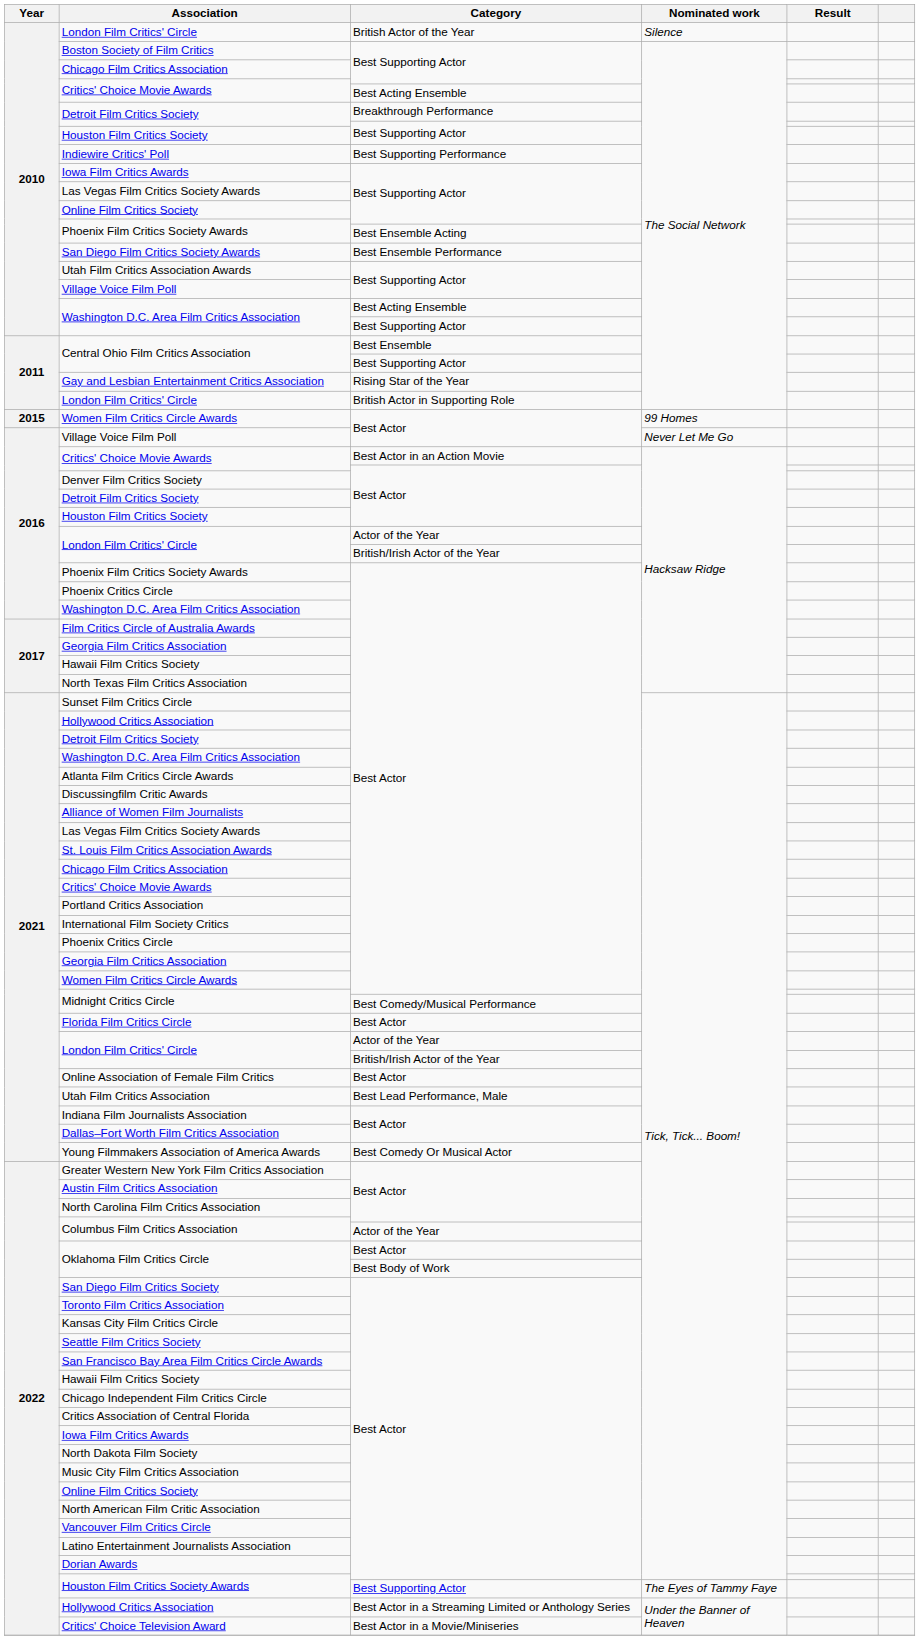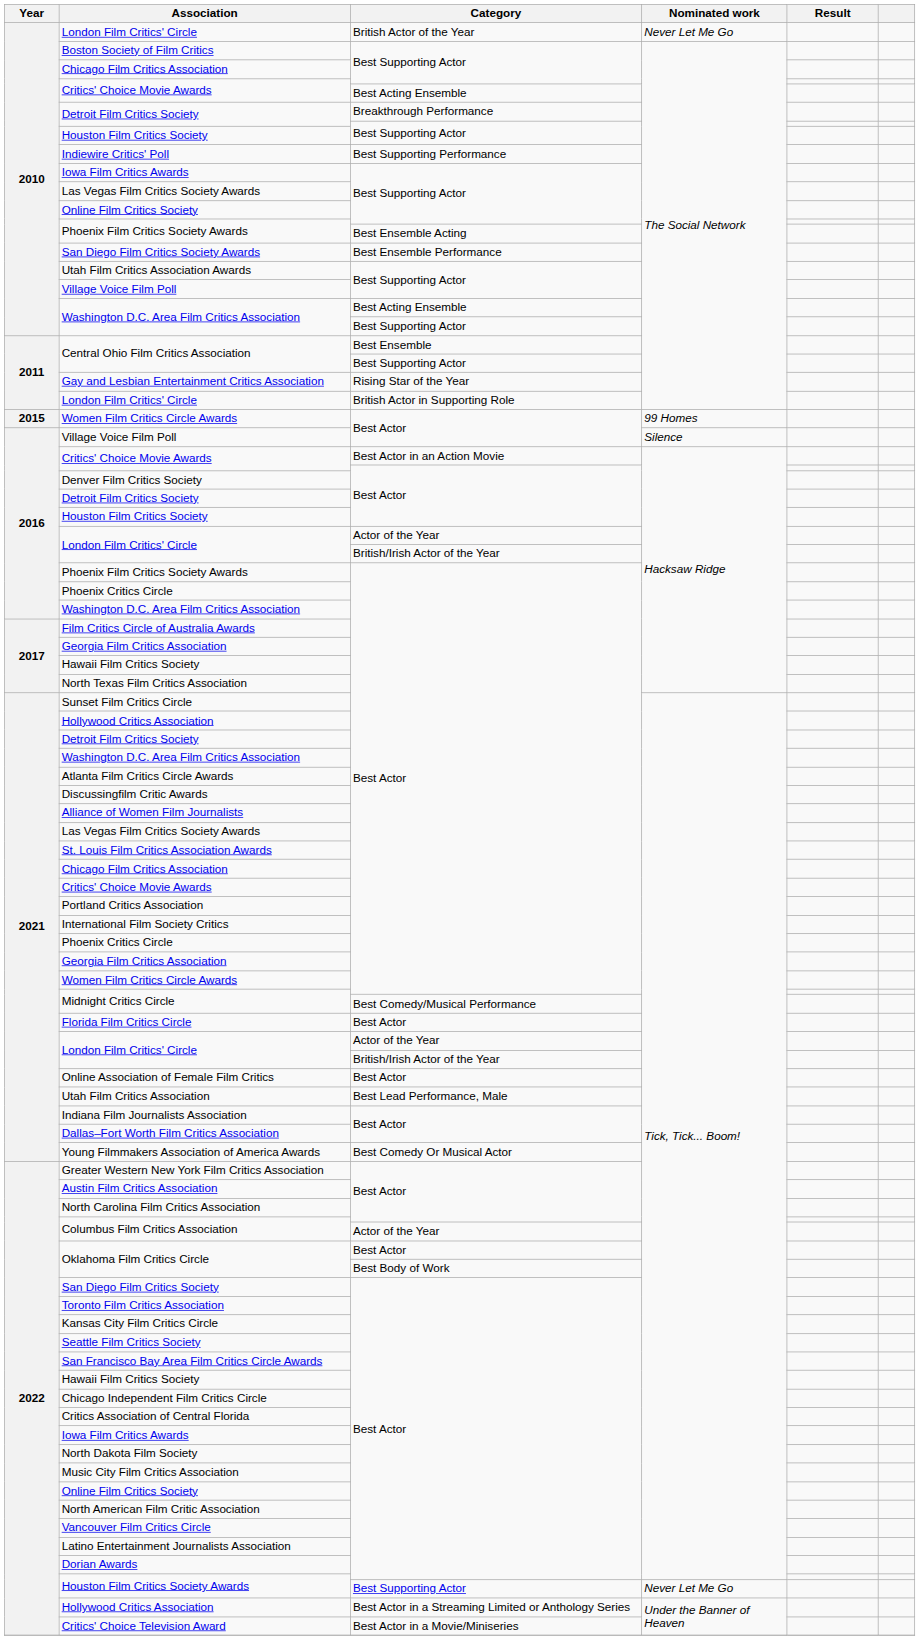 <table class="wikitable plainrowheaders">
 <tr>
 <th style="width:6%;" scope="col">Year</th>
 <th style="width:32%;" scope="col">Association</th>
 <th style="width:32%;" scope="col">Category</th>
 <th style="width:16%;" scope="col">Nominated work</th>
 <th style="width:10%;" scope="col">Result</th>
 <th style="width:5%;" scope="col"></th>
 </tr>
 <tr>
 <th rowspan="19" scope="row">2010</th>
 <td><a href='#'>London Film Critics' Circle</a></td>
 <td>British Actor of the Year</td>
-<td rowspan="1"><em>Silence</em></td>
+<td rowspan="1"><em>Never Let Me Go</em></td>
 <td></td>
 <td style="text-align:center;"></td>
 </tr>
 <tr>
 <td><a href='#'>Boston Society of Film Critics</a></td>
 <td rowspan="3">Best Supporting Actor</td>
 <td rowspan="22"><em>The Social Network</em></td>
 <td></td>
 <td style="text-align:center;"></td>
 </tr>
 <tr>
 <td><a href='#'>Chicago Film Critics Association</a></td>
 <td></td>
 <td style="text-align:center;"></td>
 </tr>
 <tr>
 <td rowspan="2"><a href='#'>Critics' Choice Movie Awards</a></td>
 <td></td>
 <td style="text-align:center;"></td>
 </tr>
 <tr>
 <td>Best Acting Ensemble</td>
 <td></td>
 <td style="text-align:center;"></td>
 </tr>
 <tr>
 <td rowspan="2"><a href='#'>Detroit Film Critics Society</a></td>
 <td>Breakthrough Performance</td>
 <td></td>
 <td style="text-align:center;"></td>
 </tr>
 <tr>
 <td rowspan="2">Best Supporting Actor</td>
 <td></td>
 <td style="text-align:center;"></td>
 </tr>
 <tr>
 <td><a href='#'>Houston Film Critics Society</a></td>
 <td></td>
 <td style="text-align:center;"></td>
 </tr>
 <tr>
 <td><a href='#'>Indiewire Critics' Poll</a></td>
 <td>Best Supporting Performance</td>
 <td></td>
 <td style="text-align:center;"></td>
 </tr>
 <tr>
 <td><a href='#'>Iowa Film Critics Awards</a></td>
 <td rowspan="4">Best Supporting Actor</td>
 <td></td>
 <td style="text-align:center;"></td>
 </tr>
 <tr>
 <td>Las Vegas Film Critics Society Awards</td>
 <td></td>
 <td style="text-align:center;"></td>
 </tr>
 <tr>
 <td><a href='#'>Online Film Critics Society</a></td>
 <td></td>
 <td style="text-align:center;"></td>
 </tr>
 <tr>
 <td rowspan="2">Phoenix Film Critics Society Awards</td>
 <td></td>
 <td style="text-align:center;"></td>
 </tr>
 <tr>
 <td>Best Ensemble Acting</td>
 <td></td>
 <td style="text-align:center;"></td>
 </tr>
 <tr>
 <td><a href='#'>San Diego Film Critics Society Awards</a></td>
 <td>Best Ensemble Performance</td>
 <td></td>
 <td style="text-align:center;"></td>
 </tr>
 <tr>
 <td>Utah Film Critics Association Awards</td>
 <td rowspan="2">Best Supporting Actor</td>
 <td></td>
 <td style="text-align:center;"></td>
 </tr>
 <tr>
 <td><a href='#'>Village Voice Film Poll</a></td>
 <td></td>
 <td style="text-align:center;"></td>
 </tr>
 <tr>
 <td rowspan="2"><a href='#'>Washington D.C. Area Film Critics Association</a></td>
 <td>Best Acting Ensemble</td>
 <td></td>
 <td style="text-align:center;"></td>
 </tr>
 <tr>
 <td>Best Supporting Actor</td>
 <td></td>
 <td style="text-align:center;"></td>
 </tr>
 <tr>
 <th rowspan="4" scope="row">2011</th>
 <td rowspan="2">Central Ohio Film Critics Association</td>
 <td>Best Ensemble</td>
 <td></td>
 <td style="text-align:center;"></td>
 </tr>
 <tr>
 <td>Best Supporting Actor</td>
 <td></td>
 <td style="text-align:center;"></td>
 </tr>
 <tr>
 <td><a href='#'>Gay and Lesbian Entertainment Critics Association</a></td>
 <td>Rising Star of the Year</td>
 <td></td>
 <td style="text-align:center;"></td>
 </tr>
 <tr>
 <td><a href='#'>London Film Critics' Circle</a></td>
 <td>British Actor in Supporting Role</td>
 <td></td>
 <td style="text-align:center;"></td>
 </tr>
 <tr>
 <th scope="row">2015</th>
 <td><a href='#'>Women Film Critics Circle Awards</a></td>
 <td rowspan="2">Best Actor</td>
 <td rowspan="1"><em>99 Homes</em></td>
 <td></td>
 <td style="text-align:center;"></td>
 </tr>
 <tr>
 <th rowspan="11" scope="row">2016</th>
 <td>Village Voice Film Poll</td>
-<td rowspan="1"><em>Never Let Me Go</em></td>
+<td rowspan="1"><em>Silence</em></td>
 <td></td>
 <td style="text-align:center;"></td>
 </tr>
 <tr>
 <td rowspan="2"><a href='#'>Critics' Choice Movie Awards</a></td>
 <td>Best Actor in an Action Movie</td>
 <td rowspan="14"><em>Hacksaw Ridge</em></td>
 <td></td>
 <td style="text-align:center;"></td>
 </tr>
 <tr>
 <td rowspan="4">Best Actor</td>
 <td></td>
 <td style="text-align:center;"></td>
 </tr>
 <tr>
 <td>Denver Film Critics Society</td>
 <td></td>
 <td style="text-align:center;"></td>
 </tr>
 <tr>
 <td><a href='#'>Detroit Film Critics Society</a></td>
 <td></td>
 <td style="text-align:center;"></td>
 </tr>
 <tr>
 <td><a href='#'>Houston Film Critics Society</a></td>
 <td></td>
 <td style="text-align:center;"></td>
 </tr>
 <tr>
 <td rowspan="2"><a href='#'>London Film Critics' Circle</a></td>
 <td>Actor of the Year</td>
 <td></td>
 <td style="text-align:center;"></td>
 </tr>
 <tr>
 <td>British/Irish Actor of the Year</td>
 <td></td>
 <td style="text-align:center;"></td>
 </tr>
 <tr>
 <td>Phoenix Film Critics Society Awards</td>
 <td rowspan="24">Best Actor</td>
 <td></td>
 <td style="text-align:center;"></td>
 </tr>
 <tr>
 <td>Phoenix Critics Circle</td>
 <td></td>
 <td style="text-align:center;"></td>
 </tr>
 <tr>
 <td><a href='#'>Washington D.C. Area Film Critics Association</a></td>
 <td></td>
 <td style="text-align:center;"></td>
 </tr>
 <tr>
 <th rowspan="4" scope="row">2017</th>
 <td><a href='#'>Film Critics Circle of Australia Awards</a></td>
 <td></td>
 <td style="text-align:center;"></td>
 </tr>
 <tr>
 <td><a href='#'>Georgia Film Critics Association</a></td>
 <td></td>
 <td style="text-align:center;"></td>
 </tr>
 <tr>
 <td>Hawaii Film Critics Society</td>
 <td></td>
 <td style="text-align:center;"></td>
 </tr>
 <tr>
 <td>North Texas Film Critics Association</td>
 <td></td>
 <td style="text-align:center;"></td>
 </tr>
 <tr>
 <th rowspan="26" scope="row">2021</th>
 <td>Sunset Film Critics Circle</td>
 <td rowspan="50"><em>Tick, Tick... Boom!</em></td>
 <td></td>
 <td style="text-align:center;"></td>
 </tr>
 <tr>
 <td><a href='#'>Hollywood Critics Association</a></td>
 <td></td>
 <td style="text-align:center;"></td>
 </tr>
 <tr>
 <td><a href='#'>Detroit Film Critics Society</a></td>
 <td></td>
 <td style="text-align:center;"></td>
 </tr>
 <tr>
 <td><a href='#'>Washington D.C. Area Film Critics Association</a></td>
 <td></td>
 <td style="text-align:center;"></td>
 </tr>
 <tr>
 <td>Atlanta Film Critics Circle Awards</td>
 <td></td>
 <td style="text-align:center;"></td>
 </tr>
 <tr>
 <td>Discussingfilm Critic Awards</td>
 <td></td>
 <td style="text-align:center;"></td>
 </tr>
 <tr>
 <td><a href='#'>Alliance of Women Film Journalists</a></td>
 <td></td>
 <td style="text-align:center;"></td>
 </tr>
 <tr>
 <td>Las Vegas Film Critics Society Awards</td>
 <td></td>
 <td style="text-align:center;"></td>
 </tr>
 <tr>
 <td><a href='#'>St. Louis Film Critics Association Awards</a></td>
 <td></td>
 <td style="text-align:center;"></td>
 </tr>
 <tr>
 <td><a href='#'>Chicago Film Critics Association</a></td>
 <td></td>
 <td style="text-align:center;"></td>
 </tr>
 <tr>
 <td><a href='#'>Critics' Choice Movie Awards</a></td>
 <td></td>
 <td style="text-align:center;"></td>
 </tr>
 <tr>
 <td>Portland Critics Association</td>
 <td></td>
 <td style="text-align:center;"></td>
 </tr>
 <tr>
 <td>International Film Society Critics</td>
 <td></td>
 <td style="text-align:center;"></td>
 </tr>
 <tr>
 <td>Phoenix Critics Circle</td>
 <td></td>
 <td style="text-align:center;"></td>
 </tr>
 <tr>
 <td><a href='#'>Georgia Film Critics Association</a></td>
 <td></td>
 <td style="text-align:center;"></td>
 </tr>
 <tr>
 <td><a href='#'>Women Film Critics Circle Awards</a></td>
 <td></td>
 <td style="text-align:center;"></td>
 </tr>
 <tr>
 <td rowspan="2">Midnight Critics Circle</td>
 <td></td>
 <td style="text-align:center;"></td>
 </tr>
 <tr>
 <td>Best Comedy/Musical Performance</td>
 <td></td>
 <td style="text-align:center;"></td>
 </tr>
 <tr>
 <td><a href='#'>Florida Film Critics Circle</a></td>
 <td>Best Actor</td>
 <td></td>
 <td style="text-align:center;"></td>
 </tr>
 <tr>
 <td rowspan="2"><a href='#'>London Film Critics' Circle</a></td>
 <td>Actor of the Year</td>
 <td></td>
 <td style="text-align:center;"></td>
 </tr>
 <tr>
 <td>British/Irish Actor of the Year</td>
 <td></td>
 <td style="text-align:center;"></td>
 </tr>
 <tr>
 <td>Online Association of Female Film Critics</td>
 <td>Best Actor</td>
 <td></td>
 <td style="text-align:center;"></td>
 </tr>
 <tr>
 <td>Utah Film Critics Association</td>
 <td>Best Lead Performance, Male</td>
 <td></td>
 <td style="text-align:center;"></td>
 </tr>
 <tr>
 <td>Indiana Film Journalists Association</td>
 <td rowspan="2">Best Actor</td>
 <td></td>
 <td style="text-align:center;"></td>
 </tr>
 <tr>
 <td><a href='#'>Dallas–Fort Worth Film Critics Association</a></td>
 <td></td>
 <td style="text-align:center;"></td>
 </tr>
 <tr>
 <td>Young Filmmakers Association of America Awards</td>
 <td>Best Comedy Or Musical Actor</td>
 <td></td>
 <td style="text-align:center;"></td>
 </tr>
 <tr>
 <th rowspan="27" scope="row">2022</th>
 <td>Greater Western New York Film Critics Association</td>
 <td rowspan="4">Best Actor</td>
 <td></td>
 <td style="text-align:center;"></td>
 </tr>
 <tr>
 <td><a href='#'>Austin Film Critics Association</a></td>
 <td></td>
 <td style="text-align:center;"></td>
 </tr>
 <tr>
 <td>North Carolina Film Critics Association</td>
 <td></td>
 <td style="text-align:center;"></td>
 </tr>
 <tr>
 <td rowspan="2">Columbus Film Critics Association</td>
 <td></td>
 <td style="text-align:center;"></td>
 </tr>
 <tr>
 <td>Actor of the Year</td>
 <td></td>
 <td style="text-align:center;"></td>
 </tr>
 <tr>
 <td rowspan="2">Oklahoma Film Critics Circle</td>
 <td>Best Actor</td>
 <td></td>
 <td style="text-align:center;"></td>
 </tr>
 <tr>
 <td>Best Body of Work</td>
 <td></td>
 <td style="text-align:center;"></td>
 </tr>
 <tr>
 <td><a href='#'>San Diego Film Critics Society</a></td>
 <td rowspan="17">Best Actor</td>
 <td></td>
 <td style="text-align:center;"></td>
 </tr>
 <tr>
 <td><a href='#'>Toronto Film Critics Association</a></td>
 <td></td>
 <td style="text-align:center;"></td>
 </tr>
 <tr>
 <td>Kansas City Film Critics Circle</td>
 <td></td>
 <td style="text-align:center;"></td>
 </tr>
 <tr>
 <td><a href='#'>Seattle Film Critics Society</a></td>
 <td></td>
 <td style="text-align:center;"></td>
 </tr>
 <tr>
 <td><a href='#'>San Francisco Bay Area Film Critics Circle Awards</a></td>
 <td></td>
 <td style="text-align:center;"></td>
 </tr>
 <tr>
 <td>Hawaii Film Critics Society</td>
 <td></td>
 <td style="text-align:center;"></td>
 </tr>
 <tr>
 <td>Chicago Independent Film Critics Circle</td>
 <td></td>
 <td style="text-align:center;"></td>
 </tr>
 <tr>
 <td>Critics Association of Central Florida</td>
 <td></td>
 <td style="text-align:center;"></td>
 </tr>
 <tr>
 <td><a href='#'>Iowa Film Critics Awards</a></td>
 <td></td>
 <td style="text-align:center;"></td>
 </tr>
 <tr>
 <td>North Dakota Film Society</td>
 <td></td>
 <td style="text-align:center;"></td>
 </tr>
 <tr>
 <td>Music City Film Critics Association</td>
 <td></td>
 <td style="text-align:center;"></td>
 </tr>
 <tr>
 <td><a href='#'>Online Film Critics Society</a></td>
 <td></td>
 <td style="text-align:center;"></td>
 </tr>
 <tr>
 <td>North American Film Critic Association</td>
 <td></td>
 <td style="text-align:center;"></td>
 </tr>
 <tr>
 <td><a href='#'>Vancouver Film Critics Circle</a></td>
 <td></td>
 <td style="text-align:center;"></td>
 </tr>
 <tr>
 <td>Latino Entertainment Journalists Association</td>
 <td></td>
 <td style="text-align:center;"></td>
 </tr>
 <tr>
 <td><a href='#'>Dorian Awards</a></td>
 <td></td>
 <td style="text-align:center;"></td>
 </tr>
 <tr>
 <td rowspan="2"><a href='#'>Houston Film Critics Society Awards</a></td>
 <td></td>
 <td style="text-align:center;"></td>
 </tr>
 <tr>
 <td><a href='#'>Best Supporting Actor</a></td>
-<td rowspan="1"><em>The Eyes of Tammy Faye</em></td>
+<td rowspan="1"><em>Never Let Me Go</em></td>
 <td></td>
 <td style="text-align:center;"></td>
 </tr>
 <tr>
 <td><a href='#'>Hollywood Critics Association</a></td>
 <td>Best Actor in a Streaming Limited or Anthology Series</td>
 <td rowspan="2"><em>Under the Banner of Heaven</em></td>
 <td></td>
 <td style="text-align:center;"></td>
 </tr>
 <tr>
 <td><a href='#'>Critics' Choice Television Award</a></td>
 <td>Best Actor in a Movie/Miniseries</td>
 <td></td>
 <td style="text-align:center;"></td>
 </tr>
 <tr>
 </tr>
 </table>
